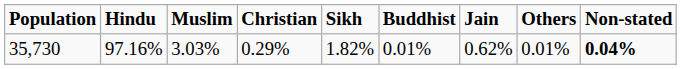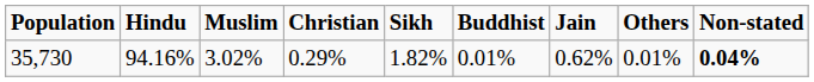 <table class="wikitable">
 <tr>
 <td><strong>Population</strong></td>
 <td><strong>Hindu</strong></td>
 <td><strong>Muslim</strong></td>
 <td><strong>Christian</strong></td>
 <td><strong>Sikh</strong></td>
 <td><strong>Buddhist</strong></td>
 <td><strong>Jain</strong></td>
 <td><strong>Others</strong></td>
 <td><strong>Non-stated</strong></td>
 </tr>
 <tr>
 <td>35,730</td>
-<td>97.16%</td>
-<td>3.03%</td>
+<td>94.16%</td>
+<td>3.02%</td>
 <td>0.29%</td>
 <td>1.82%</td>
 <td>0.01%</td>
 <td>0.62%</td>
 <td>0.01%</td>
 <td><strong>0.04%</strong></td>
 </tr>
 </table>
